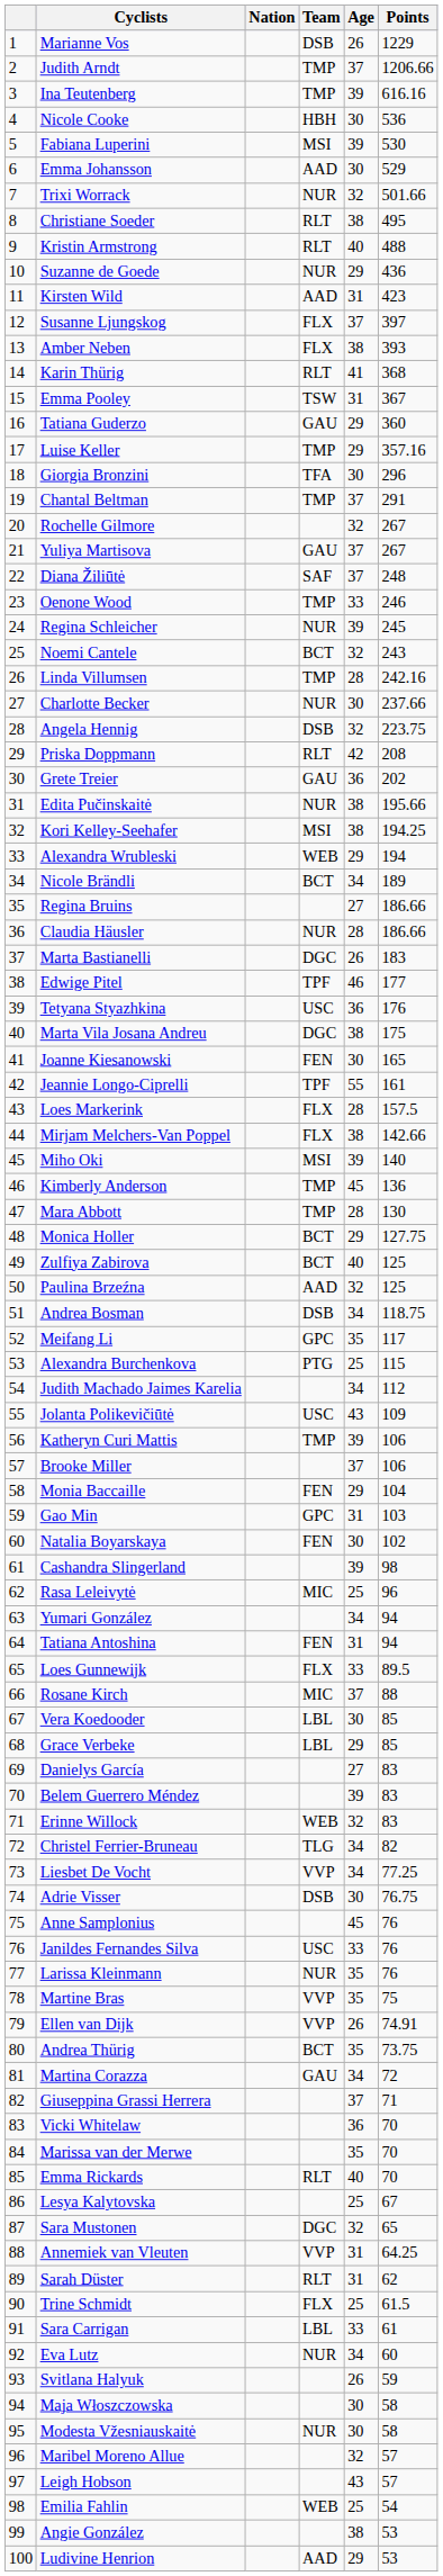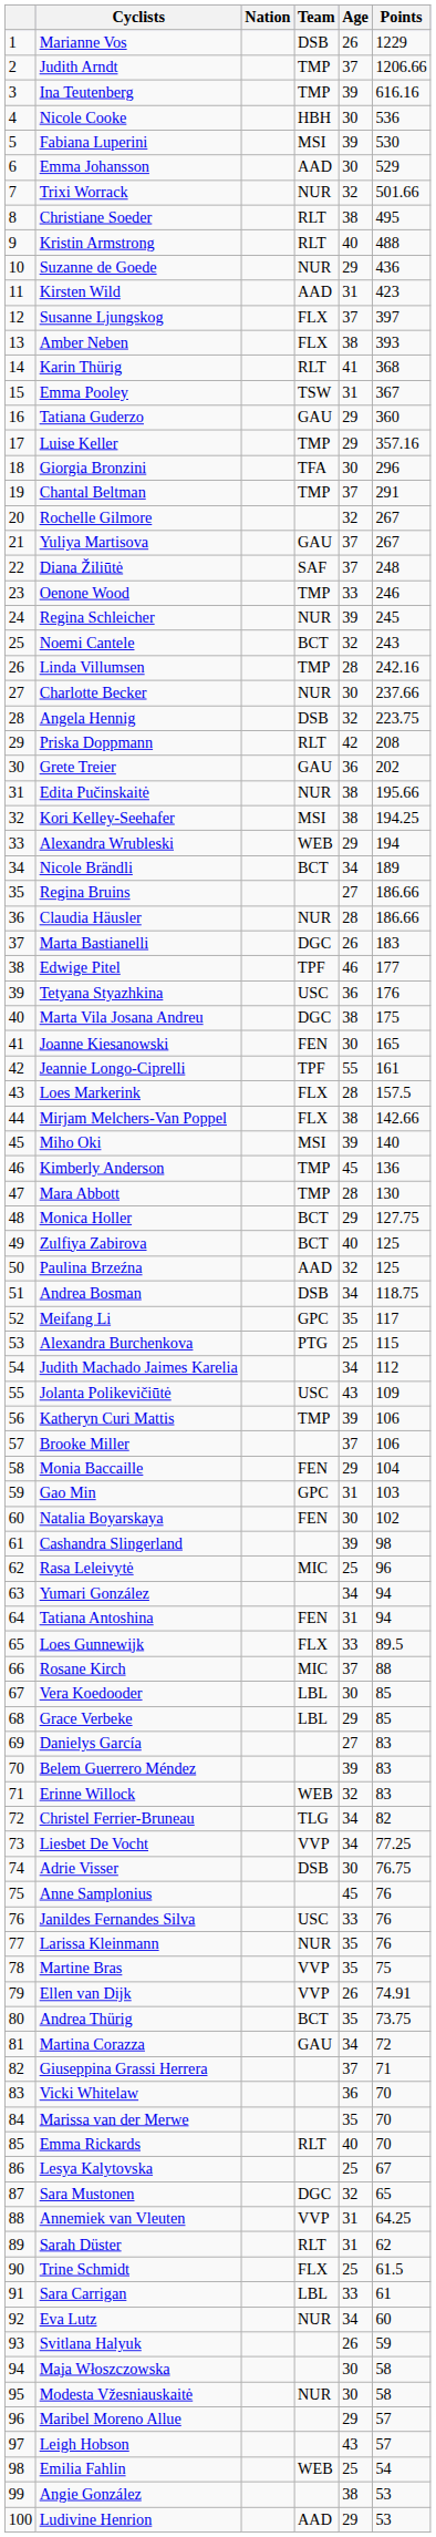 <table class="wikitable sortable">
 <tr style=background:#ccccff;>
 <th></th>
 <th>Cyclists</th>
 <th>Nation</th>
 <th>Team</th>
 <th>Age</th>
 <th>Points</th>
 </tr>
 <tr>
 <td>1</td>
 <td><a href='#'>Marianne Vos</a></td>
 <td></td>
 <td>DSB</td>
 <td>26</td>
 <td>1229</td>
 </tr>
 <tr>
 <td>2</td>
 <td><a href='#'>Judith Arndt</a></td>
 <td></td>
 <td>TMP</td>
 <td>37</td>
 <td>1206.66</td>
 </tr>
 <tr>
 <td>3</td>
 <td><a href='#'>Ina Teutenberg</a></td>
 <td></td>
 <td>TMP</td>
 <td>39</td>
 <td>616.16</td>
 </tr>
 <tr>
 <td>4</td>
 <td><a href='#'>Nicole Cooke</a></td>
 <td></td>
 <td>HBH</td>
 <td>30</td>
 <td>536</td>
 </tr>
 <tr>
 <td>5</td>
 <td><a href='#'>Fabiana Luperini</a></td>
 <td></td>
 <td>MSI</td>
 <td>39</td>
 <td>530</td>
 </tr>
 <tr>
 <td>6</td>
 <td><a href='#'>Emma Johansson</a></td>
 <td></td>
 <td>AAD</td>
 <td>30</td>
 <td>529</td>
 </tr>
 <tr>
 <td>7</td>
 <td><a href='#'>Trixi Worrack</a></td>
 <td></td>
 <td>NUR</td>
 <td>32</td>
 <td>501.66</td>
 </tr>
 <tr>
 <td>8</td>
 <td><a href='#'>Christiane Soeder</a></td>
 <td></td>
 <td>RLT</td>
 <td>38</td>
 <td>495</td>
 </tr>
 <tr>
 <td>9</td>
 <td><a href='#'>Kristin Armstrong</a></td>
 <td></td>
 <td>RLT</td>
 <td>40</td>
 <td>488</td>
 </tr>
 <tr>
 <td>10</td>
 <td><a href='#'>Suzanne de Goede</a></td>
 <td></td>
 <td>NUR</td>
 <td>29</td>
 <td>436</td>
 </tr>
 <tr>
 <td>11</td>
 <td><a href='#'>Kirsten Wild</a></td>
 <td></td>
 <td>AAD</td>
 <td>31</td>
 <td>423</td>
 </tr>
 <tr>
 <td>12</td>
 <td><a href='#'>Susanne Ljungskog</a></td>
 <td></td>
 <td>FLX</td>
 <td>37</td>
 <td>397</td>
 </tr>
 <tr>
 <td>13</td>
 <td><a href='#'>Amber Neben</a></td>
 <td></td>
 <td>FLX</td>
 <td>38</td>
 <td>393</td>
 </tr>
 <tr>
 <td>14</td>
 <td><a href='#'>Karin Thürig</a></td>
 <td></td>
 <td>RLT</td>
 <td>41</td>
 <td>368</td>
 </tr>
 <tr>
 <td>15</td>
 <td><a href='#'>Emma Pooley</a></td>
 <td></td>
 <td>TSW</td>
 <td>31</td>
 <td>367</td>
 </tr>
 <tr>
 <td>16</td>
 <td><a href='#'>Tatiana Guderzo</a></td>
 <td></td>
 <td>GAU</td>
 <td>29</td>
 <td>360</td>
 </tr>
 <tr>
 <td>17</td>
 <td><a href='#'>Luise Keller</a></td>
 <td></td>
 <td>TMP</td>
 <td>29</td>
 <td>357.16</td>
 </tr>
 <tr>
 <td>18</td>
 <td><a href='#'>Giorgia Bronzini</a></td>
 <td></td>
 <td>TFA</td>
 <td>30</td>
 <td>296</td>
 </tr>
 <tr>
 <td>19</td>
 <td><a href='#'>Chantal Beltman</a></td>
 <td></td>
 <td>TMP</td>
 <td>37</td>
 <td>291</td>
 </tr>
 <tr>
 <td>20</td>
 <td><a href='#'>Rochelle Gilmore</a></td>
 <td></td>
 <td></td>
 <td>32</td>
 <td>267</td>
 </tr>
 <tr>
 <td>21</td>
 <td><a href='#'>Yuliya Martisova</a></td>
 <td></td>
 <td>GAU</td>
 <td>37</td>
 <td>267</td>
 </tr>
 <tr>
 <td>22</td>
 <td><a href='#'>Diana Žiliūtė</a></td>
 <td></td>
 <td>SAF</td>
 <td>37</td>
 <td>248</td>
 </tr>
 <tr>
 <td>23</td>
 <td><a href='#'>Oenone Wood</a></td>
 <td></td>
 <td>TMP</td>
 <td>33</td>
 <td>246</td>
 </tr>
 <tr>
 <td>24</td>
 <td><a href='#'>Regina Schleicher</a></td>
 <td></td>
 <td>NUR</td>
 <td>39</td>
 <td>245</td>
 </tr>
 <tr>
 <td>25</td>
 <td><a href='#'>Noemi Cantele</a></td>
 <td></td>
 <td>BCT</td>
 <td>32</td>
 <td>243</td>
 </tr>
 <tr>
 <td>26</td>
 <td><a href='#'>Linda Villumsen</a></td>
 <td></td>
 <td>TMP</td>
 <td>28</td>
 <td>242.16</td>
 </tr>
 <tr>
 <td>27</td>
 <td><a href='#'>Charlotte Becker</a></td>
 <td></td>
 <td>NUR</td>
 <td>30</td>
 <td>237.66</td>
 </tr>
 <tr>
 <td>28</td>
 <td><a href='#'>Angela Hennig</a></td>
 <td></td>
 <td>DSB</td>
 <td>32</td>
 <td>223.75</td>
 </tr>
 <tr>
 <td>29</td>
 <td><a href='#'>Priska Doppmann</a></td>
 <td></td>
 <td>RLT</td>
 <td>42</td>
 <td>208</td>
 </tr>
 <tr>
 <td>30</td>
 <td><a href='#'>Grete Treier</a></td>
 <td></td>
 <td>GAU</td>
 <td>36</td>
 <td>202</td>
 </tr>
 <tr>
 <td>31</td>
 <td><a href='#'>Edita Pučinskaitė</a></td>
 <td></td>
 <td>NUR</td>
 <td>38</td>
 <td>195.66</td>
 </tr>
 <tr>
 <td>32</td>
 <td><a href='#'>Kori Kelley-Seehafer</a></td>
 <td></td>
 <td>MSI</td>
 <td>38</td>
 <td>194.25</td>
 </tr>
 <tr>
 <td>33</td>
 <td><a href='#'>Alexandra Wrubleski</a></td>
 <td></td>
 <td>WEB</td>
 <td>29</td>
 <td>194</td>
 </tr>
 <tr>
 <td>34</td>
 <td><a href='#'>Nicole Brändli</a></td>
 <td></td>
 <td>BCT</td>
 <td>34</td>
 <td>189</td>
 </tr>
 <tr>
 <td>35</td>
 <td><a href='#'>Regina Bruins</a></td>
 <td></td>
 <td></td>
 <td>27</td>
 <td>186.66</td>
 </tr>
 <tr>
 <td>36</td>
 <td><a href='#'>Claudia Häusler</a></td>
 <td></td>
 <td>NUR</td>
 <td>28</td>
 <td>186.66</td>
 </tr>
 <tr>
 <td>37</td>
 <td><a href='#'>Marta Bastianelli</a></td>
 <td></td>
 <td>DGC</td>
 <td>26</td>
 <td>183</td>
 </tr>
 <tr>
 <td>38</td>
 <td><a href='#'>Edwige Pitel</a></td>
 <td></td>
 <td>TPF</td>
 <td>46</td>
 <td>177</td>
 </tr>
 <tr>
 <td>39</td>
 <td><a href='#'>Tetyana Styazhkina</a></td>
 <td></td>
 <td>USC</td>
 <td>36</td>
 <td>176</td>
 </tr>
 <tr>
 <td>40</td>
 <td><a href='#'>Marta Vila Josana Andreu</a></td>
 <td></td>
 <td>DGC</td>
 <td>38</td>
 <td>175</td>
 </tr>
 <tr>
 <td>41</td>
 <td><a href='#'>Joanne Kiesanowski</a></td>
 <td></td>
 <td>FEN</td>
 <td>30</td>
 <td>165</td>
 </tr>
 <tr>
 <td>42</td>
 <td><a href='#'>Jeannie Longo-Ciprelli</a></td>
 <td></td>
 <td>TPF</td>
 <td>55</td>
 <td>161</td>
 </tr>
 <tr>
 <td>43</td>
 <td><a href='#'>Loes Markerink</a></td>
 <td></td>
 <td>FLX</td>
 <td>28</td>
 <td>157.5</td>
 </tr>
 <tr>
 <td>44</td>
 <td><a href='#'>Mirjam Melchers-Van Poppel</a></td>
 <td></td>
 <td>FLX</td>
 <td>38</td>
 <td>142.66</td>
 </tr>
 <tr>
 <td>45</td>
 <td><a href='#'>Miho Oki</a></td>
 <td></td>
 <td>MSI</td>
 <td>39</td>
 <td>140</td>
 </tr>
 <tr>
 <td>46</td>
 <td><a href='#'>Kimberly Anderson</a></td>
 <td></td>
 <td>TMP</td>
 <td>45</td>
 <td>136</td>
 </tr>
 <tr>
 <td>47</td>
 <td><a href='#'>Mara Abbott</a></td>
 <td></td>
 <td>TMP</td>
 <td>28</td>
 <td>130</td>
 </tr>
 <tr>
 <td>48</td>
 <td><a href='#'>Monica Holler</a></td>
 <td></td>
 <td>BCT</td>
 <td>29</td>
 <td>127.75</td>
 </tr>
 <tr>
 <td>49</td>
 <td><a href='#'>Zulfiya Zabirova</a></td>
 <td></td>
 <td>BCT</td>
 <td>40</td>
 <td>125</td>
 </tr>
 <tr>
 <td>50</td>
 <td><a href='#'>Paulina Brzeźna</a></td>
 <td></td>
 <td>AAD</td>
 <td>32</td>
 <td>125</td>
 </tr>
 <tr>
 <td>51</td>
 <td><a href='#'>Andrea Bosman</a></td>
 <td></td>
 <td>DSB</td>
 <td>34</td>
 <td>118.75</td>
 </tr>
 <tr>
 <td>52</td>
 <td><a href='#'>Meifang Li</a></td>
 <td></td>
 <td>GPC</td>
 <td>35</td>
 <td>117</td>
 </tr>
 <tr>
 <td>53</td>
 <td><a href='#'>Alexandra Burchenkova</a></td>
 <td></td>
 <td>PTG</td>
 <td>25</td>
 <td>115</td>
 </tr>
 <tr>
 <td>54</td>
 <td><a href='#'>Judith Machado Jaimes Karelia</a></td>
 <td></td>
 <td></td>
 <td>34</td>
 <td>112</td>
 </tr>
 <tr>
 <td>55</td>
 <td><a href='#'>Jolanta Polikevičiūtė</a></td>
 <td></td>
 <td>USC</td>
 <td>43</td>
 <td>109</td>
 </tr>
 <tr>
 <td>56</td>
 <td><a href='#'>Katheryn Curi Mattis</a></td>
 <td></td>
 <td>TMP</td>
 <td>39</td>
 <td>106</td>
 </tr>
 <tr>
 <td>57</td>
 <td><a href='#'>Brooke Miller</a></td>
 <td></td>
 <td></td>
 <td>37</td>
 <td>106</td>
 </tr>
 <tr>
 <td>58</td>
 <td><a href='#'>Monia Baccaille</a></td>
 <td></td>
 <td>FEN</td>
 <td>29</td>
 <td>104</td>
 </tr>
 <tr>
 <td>59</td>
 <td><a href='#'>Gao Min</a></td>
 <td></td>
 <td>GPC</td>
 <td>31</td>
 <td>103</td>
 </tr>
 <tr>
 <td>60</td>
 <td><a href='#'>Natalia Boyarskaya</a></td>
 <td></td>
 <td>FEN</td>
 <td>30</td>
 <td>102</td>
 </tr>
 <tr>
 <td>61</td>
 <td><a href='#'>Cashandra Slingerland</a></td>
 <td></td>
 <td></td>
 <td>39</td>
 <td>98</td>
 </tr>
 <tr>
 <td>62</td>
 <td><a href='#'>Rasa Leleivytė</a></td>
 <td></td>
 <td>MIC</td>
 <td>25</td>
 <td>96</td>
 </tr>
 <tr>
 <td>63</td>
 <td><a href='#'>Yumari González</a></td>
 <td></td>
 <td></td>
 <td>34</td>
 <td>94</td>
 </tr>
 <tr>
 <td>64</td>
 <td><a href='#'>Tatiana Antoshina</a></td>
 <td></td>
 <td>FEN</td>
 <td>31</td>
 <td>94</td>
 </tr>
 <tr>
 <td>65</td>
 <td><a href='#'>Loes Gunnewijk</a></td>
 <td></td>
 <td>FLX</td>
 <td>33</td>
 <td>89.5</td>
 </tr>
 <tr>
 <td>66</td>
 <td><a href='#'>Rosane Kirch</a></td>
 <td></td>
 <td>MIC</td>
 <td>37</td>
 <td>88</td>
 </tr>
 <tr>
 <td>67</td>
 <td><a href='#'>Vera Koedooder</a></td>
 <td></td>
 <td>LBL</td>
 <td>30</td>
 <td>85</td>
 </tr>
 <tr>
 <td>68</td>
 <td><a href='#'>Grace Verbeke</a></td>
 <td></td>
 <td>LBL</td>
 <td>29</td>
 <td>85</td>
 </tr>
 <tr>
 <td>69</td>
 <td><a href='#'>Danielys García</a></td>
 <td></td>
 <td></td>
 <td>27</td>
 <td>83</td>
 </tr>
 <tr>
 <td>70</td>
 <td><a href='#'>Belem Guerrero Méndez</a></td>
 <td></td>
 <td></td>
 <td>39</td>
 <td>83</td>
 </tr>
 <tr>
 <td>71</td>
 <td><a href='#'>Erinne Willock</a></td>
 <td></td>
 <td>WEB</td>
 <td>32</td>
 <td>83</td>
 </tr>
 <tr>
 <td>72</td>
 <td><a href='#'>Christel Ferrier-Bruneau</a></td>
 <td></td>
 <td>TLG</td>
 <td>34</td>
 <td>82</td>
 </tr>
 <tr>
 <td>73</td>
 <td><a href='#'>Liesbet De Vocht</a></td>
 <td></td>
 <td>VVP</td>
 <td>34</td>
 <td>77.25</td>
 </tr>
 <tr>
 <td>74</td>
 <td><a href='#'>Adrie Visser</a></td>
 <td></td>
 <td>DSB</td>
 <td>30</td>
 <td>76.75</td>
 </tr>
 <tr>
 <td>75</td>
 <td><a href='#'>Anne Samplonius</a></td>
 <td></td>
 <td></td>
 <td>45</td>
 <td>76</td>
 </tr>
 <tr>
 <td>76</td>
 <td><a href='#'>Janildes Fernandes Silva</a></td>
 <td></td>
 <td>USC</td>
 <td>33</td>
 <td>76</td>
 </tr>
 <tr>
 <td>77</td>
 <td><a href='#'>Larissa Kleinmann</a></td>
 <td></td>
 <td>NUR</td>
 <td>35</td>
 <td>76</td>
 </tr>
 <tr>
 <td>78</td>
 <td><a href='#'>Martine Bras</a></td>
 <td></td>
 <td>VVP</td>
 <td>35</td>
 <td>75</td>
 </tr>
 <tr>
 <td>79</td>
 <td><a href='#'>Ellen van Dijk</a></td>
 <td></td>
 <td>VVP</td>
 <td>26</td>
 <td>74.91</td>
 </tr>
 <tr>
 <td>80</td>
 <td><a href='#'>Andrea Thürig</a></td>
 <td></td>
 <td>BCT</td>
 <td>35</td>
 <td>73.75</td>
 </tr>
 <tr>
 <td>81</td>
 <td><a href='#'>Martina Corazza</a></td>
 <td></td>
 <td>GAU</td>
 <td>34</td>
 <td>72</td>
 </tr>
 <tr>
 <td>82</td>
 <td><a href='#'>Giuseppina Grassi Herrera</a></td>
 <td></td>
 <td></td>
 <td>37</td>
 <td>71</td>
 </tr>
 <tr>
 <td>83</td>
 <td><a href='#'>Vicki Whitelaw</a></td>
 <td></td>
 <td></td>
 <td>36</td>
 <td>70</td>
 </tr>
 <tr>
 <td>84</td>
 <td><a href='#'>Marissa van der Merwe</a></td>
 <td></td>
 <td></td>
 <td>35</td>
 <td>70</td>
 </tr>
 <tr>
 <td>85</td>
 <td><a href='#'>Emma Rickards</a></td>
 <td></td>
 <td>RLT</td>
 <td>40</td>
 <td>70</td>
 </tr>
 <tr>
 <td>86</td>
 <td><a href='#'>Lesya Kalytovska</a></td>
 <td></td>
 <td></td>
 <td>25</td>
 <td>67</td>
 </tr>
 <tr>
 <td>87</td>
 <td><a href='#'>Sara Mustonen</a></td>
 <td></td>
 <td>DGC</td>
 <td>32</td>
 <td>65</td>
 </tr>
 <tr>
 <td>88</td>
 <td><a href='#'>Annemiek van Vleuten</a></td>
 <td></td>
 <td>VVP</td>
 <td>31</td>
 <td>64.25</td>
 </tr>
 <tr>
 <td>89</td>
 <td><a href='#'>Sarah Düster</a></td>
 <td></td>
 <td>RLT</td>
 <td>31</td>
 <td>62</td>
 </tr>
 <tr>
 <td>90</td>
 <td><a href='#'>Trine Schmidt</a></td>
 <td></td>
 <td>FLX</td>
 <td>25</td>
 <td>61.5</td>
 </tr>
 <tr>
 <td>91</td>
 <td><a href='#'>Sara Carrigan</a></td>
 <td></td>
 <td>LBL</td>
 <td>33</td>
 <td>61</td>
 </tr>
 <tr>
 <td>92</td>
 <td><a href='#'>Eva Lutz</a></td>
 <td></td>
 <td>NUR</td>
 <td>34</td>
 <td>60</td>
 </tr>
 <tr>
 <td>93</td>
 <td><a href='#'>Svitlana Halyuk</a></td>
 <td></td>
 <td></td>
 <td>26</td>
 <td>59</td>
 </tr>
 <tr>
 <td>94</td>
 <td><a href='#'>Maja Włoszczowska</a></td>
 <td></td>
 <td></td>
 <td>30</td>
 <td>58</td>
 </tr>
 <tr>
 <td>95</td>
 <td><a href='#'>Modesta Vžesniauskaitė</a></td>
 <td></td>
 <td>NUR</td>
 <td>30</td>
 <td>58</td>
 </tr>
 <tr>
 <td>96</td>
 <td><a href='#'>Maribel Moreno Allue</a></td>
 <td></td>
 <td></td>
-<td>32</td>
+<td>29</td>
 <td>57</td>
 </tr>
 <tr>
 <td>97</td>
 <td><a href='#'>Leigh Hobson</a></td>
 <td></td>
 <td></td>
 <td>43</td>
 <td>57</td>
 </tr>
 <tr>
 <td>98</td>
 <td><a href='#'>Emilia Fahlin</a></td>
 <td></td>
 <td>WEB</td>
 <td>25</td>
 <td>54</td>
 </tr>
 <tr>
 <td>99</td>
 <td><a href='#'>Angie González</a></td>
 <td></td>
 <td></td>
 <td>38</td>
 <td>53</td>
 </tr>
 <tr>
 <td>100</td>
 <td><a href='#'>Ludivine Henrion</a></td>
 <td></td>
 <td>AAD</td>
 <td>29</td>
 <td>53</td>
 </tr>
 </table>
